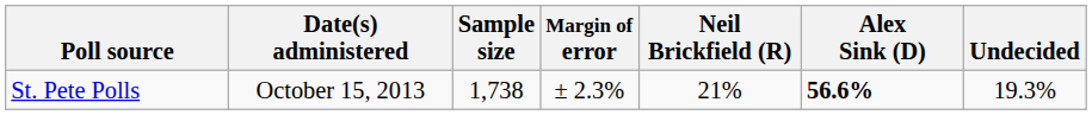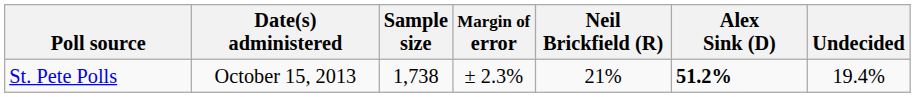 <table class="wikitable">
 <tr valign= bottom>
 <th style="width:140px;">Poll source</th>
 <th style="width:140px;">Date(s)<br>administered</th>
 <th class=small>Sample<br>size</th>
 <th><small>Margin of</small><br>error</th>
 <th style="width:100px;">Neil<br>Brickfield (R)</th>
 <th style="width:100px;">Alex<br>Sink (D)</th>
 <th style="width:40px;">Undecided</th>
 </tr>
 <tr>
 <td><a href='#'>St. Pete Polls</a></td>
 <td align=center>October 15, 2013</td>
 <td align=center>1,738</td>
 <td align=center>± 2.3%</td>
 <td align=center>21%</td>
-<td><strong>56.6%</strong></td>
-<td align=center>19.3%</td>
+<td><strong>51.2%</strong></td>
+<td align=center>19.4%</td>
 </tr>
 </table>
